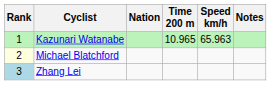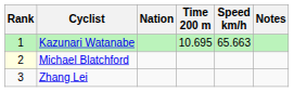 <table class="wikitable sortable" style="text-align:center;">
 <tr>
 <th>Rank</th>
 <th>Cyclist</th>
 <th>Nation</th>
 <th>Time<br>200 m</th>
 <th>Speed<br>km/h</th>
 <th>Notes</th>
 </tr>
 <tr bgcolor=bbf3bb>
 <td>1</td>
 <td align=left><a href='#'>Kazunari Watanabe</a></td>
 <td align=left></td>
-<td>10.965</td>
-<td>65.963</td>
+<td>10.695</td>
+<td>65.663</td>
 <td></td>
 </tr>
 <tr>
 <td style="background: lightyellow;">2</td>
 <td align=left><a href='#'>Michael Blatchford</a></td>
 <td align=left></td>
 <td></td>
 <td></td>
 <td></td>
 </tr>
 <tr>
-<td style="background: lightblue;">3</td>
+<td>3</td>
 <td align=left><a href='#'>Zhang Lei</a></td>
 <td align=left></td>
 <td></td>
 <td></td>
 <td></td>
 </tr>
 </table>
